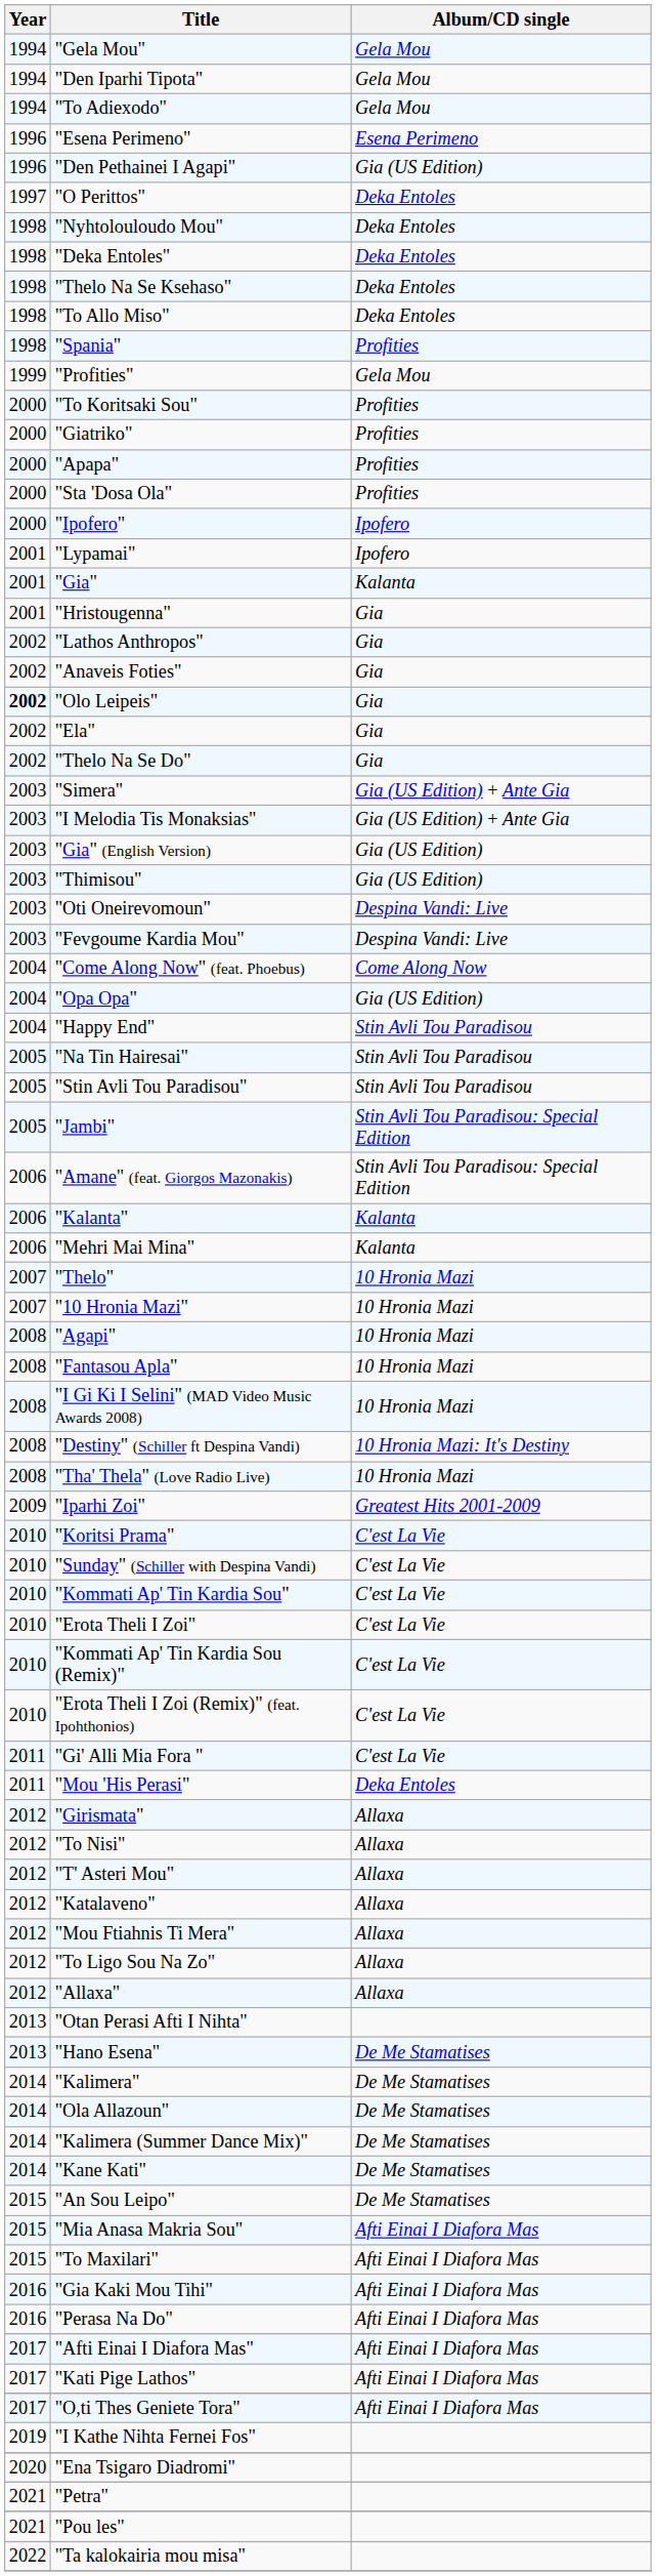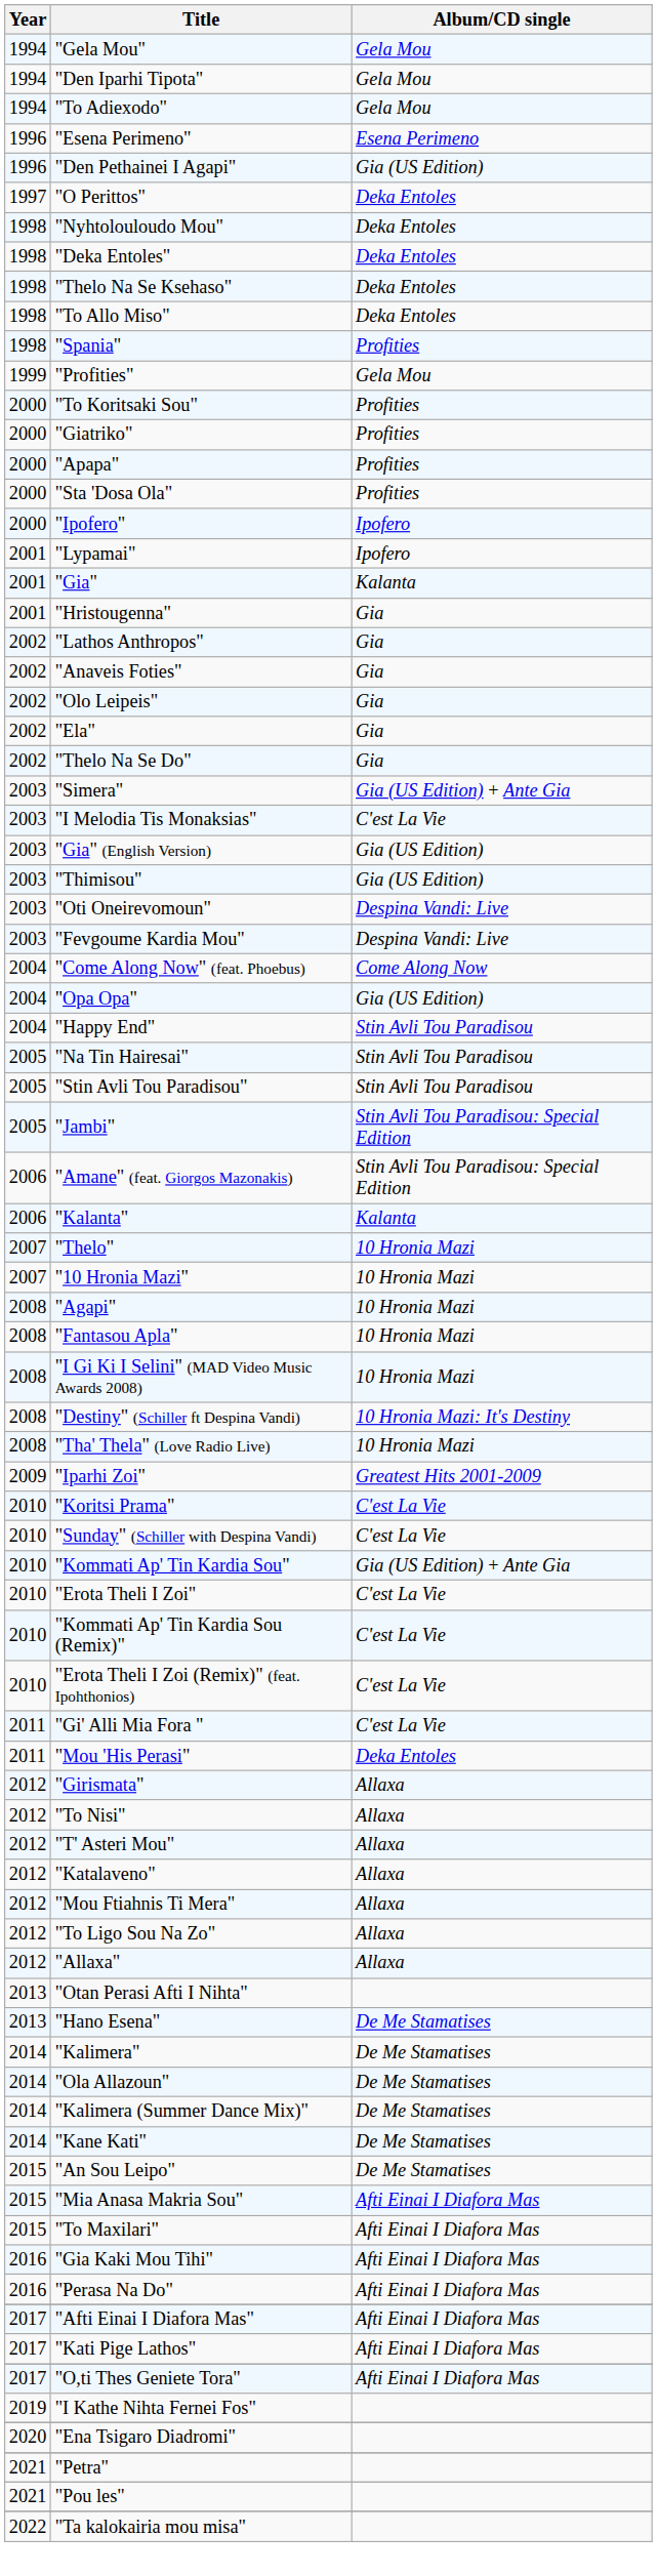 <table class="wikitable"|width=100%>
 <tr style="background:#ccc;">
 <th style="width:25px;">Year</th>
 <th style="width:250px;">Title</th>
 <th style="width:250px;">Album/CD single</th>
 </tr>
 <tr style="background:#f0f8ff; text-align:center;">
 <td align="left">1994</td>
 <td align="left">"Gela Mou"</td>
 <td align="left"><em><a href='#'>Gela Mou</a></em></td>
 </tr>
 <tr>
 <td align="left">1994</td>
 <td align="left">"Den Iparhi Tipota"</td>
 <td align="left"><em>Gela Mou</em></td>
 </tr>
 <tr style="background:#f0f8ff; text-align:center;">
 <td align="left">1994</td>
 <td align="left">"To Adiexodo"</td>
 <td align="left"><em>Gela Mou</em></td>
 </tr>
 <tr>
 <td align="left">1996</td>
 <td align="left">"Esena Perimeno"</td>
 <td align="left"><em><a href='#'>Esena Perimeno</a></em></td>
 </tr>
 <tr style="background:#f0f8ff; text-align:center;">
 <td align="left">1996</td>
 <td align="left">"Den Pethainei I Agapi"</td>
 <td align="left"><em>Gia (US Edition)</em></td>
 </tr>
 <tr>
 <td align="left">1997</td>
 <td align="left">"O Perittos"</td>
 <td align="left"><em><a href='#'>Deka Entoles</a></em></td>
 </tr>
 <tr style="background:#f0f8ff; text-align:center;">
 <td align="left">1998</td>
 <td align="left">"Nyhtolouloudo Mou"</td>
 <td align="left"><em>Deka Entoles</em></td>
 </tr>
 <tr>
 <td align="left">1998</td>
 <td align="left">"Deka Entoles"</td>
 <td align="left"><em><a href='#'>Deka Entoles</a></em></td>
 </tr>
 <tr style="background:#f0f8ff; text-align:center;">
 <td align="left">1998</td>
 <td align="left">"Thelo Na Se Ksehaso"</td>
 <td align="left"><em>Deka Entoles</em></td>
 </tr>
 <tr>
 <td align="left">1998</td>
 <td align="left">"To Allo Miso"</td>
 <td align="left"><em>Deka Entoles</em></td>
 </tr>
 <tr style="background:#f0f8ff; text-align:center;">
 <td align="left">1998</td>
 <td align="left">"<a href='#'>Spania</a>"</td>
 <td align="left"><em><a href='#'>Profities</a></em></td>
 </tr>
 <tr>
 <td align="left">1999</td>
 <td align="left">"Profities"</td>
 <td align="left"><em>Gela Mou</em></td>
 </tr>
 <tr style="background:#f0f8ff; text-align:center;">
 <td align="left">2000</td>
 <td align="left">"To Koritsaki Sou"</td>
 <td align="left"><em>Profities</em></td>
 </tr>
 <tr>
 <td align="left">2000</td>
 <td align="left">"Giatriko"</td>
 <td align="left"><em>Profities</em></td>
 </tr>
 <tr style="background:#f0f8ff; text-align:center;">
 <td align="left">2000</td>
 <td align="left">"Apapa"</td>
 <td align="left"><em>Profities</em></td>
 </tr>
 <tr>
 <td align="left">2000</td>
 <td align="left">"Sta 'Dosa Ola"</td>
 <td align="left"><em>Profities</em></td>
 </tr>
 <tr style="background:#f0f8ff; text-align:center;">
 <td align="left">2000</td>
 <td align="left">"<a href='#'>Ipofero</a>"</td>
 <td align="left"><em><a href='#'>Ipofero</a></em></td>
 </tr>
 <tr>
 <td align="left">2001</td>
 <td align="left">"Lypamai"</td>
 <td align="left"><em>Ipofero</em></td>
 </tr>
 <tr style="background:#f0f8ff; text-align:center;">
 <td align="left">2001</td>
 <td align="left">"<a href='#'>Gia</a>"</td>
 <td align="left"><em>Kalanta</em></td>
 </tr>
 <tr>
 <td align="left">2001</td>
 <td align="left">"Hristougenna"</td>
 <td align="left"><em>Gia</em></td>
 </tr>
 <tr style="background:#f0f8ff; text-align:center;">
 <td align="left">2002</td>
 <td align="left">"Lathos Anthropos"</td>
 <td align="left"><em>Gia</em></td>
 </tr>
 <tr>
 <td align="left">2002</td>
 <td align="left">"Anaveis Foties"</td>
 <td align="left"><em>Gia</em></td>
 </tr>
 <tr style="background:#f0f8ff; text-align:center;">
-<td align="left"><strong>2002</strong></td>
+<td align="left">2002</td>
 <td align="left">"Olo Leipeis"</td>
 <td align="left"><em>Gia</em></td>
 </tr>
 <tr>
 <td align="left">2002</td>
 <td align="left">"Ela"</td>
 <td align="left"><em>Gia</em></td>
 </tr>
 <tr style="background:#f0f8ff; text-align:center;">
 <td align="left">2002</td>
 <td align="left">"Thelo Na Se Do"</td>
 <td align="left"><em>Gia</em></td>
 </tr>
 <tr>
 <td align="left">2003</td>
 <td align="left">"Simera"</td>
 <td align="left"><em><a href='#'>Gia (US Edition)</a></em> + <em><a href='#'>Ante Gia</a></em></td>
 </tr>
 <tr style="background:#f0f8ff; text-align:center;">
 <td align="left">2003</td>
 <td align="left">"I Melodia Tis Monaksias"</td>
-<td align="left"><em>Gia (US Edition)</em> + <em>Ante Gia</em></td>
+<td align="left"><em>C'est La Vie</em></td>
 </tr>
 <tr>
 <td align="left">2003</td>
 <td align="left">"<a href='#'>Gia</a>" <small>(English Version)</small></td>
 <td align="left"><em>Gia (US Edition)</em></td>
 </tr>
 <tr style="background:#f0f8ff; text-align:center;">
 <td align="left">2003</td>
 <td align="left">"Thimisou"</td>
 <td align="left"><em>Gia (US Edition)</em></td>
 </tr>
 <tr>
 <td align="left">2003</td>
 <td align="left">"Oti Oneirevomoun"</td>
 <td align="left"><em><a href='#'>Despina Vandi: Live</a></em></td>
 </tr>
 <tr style="background:#f0f8ff; text-align:center;">
 <td align="left">2003</td>
 <td align="left">"Fevgoume Kardia Mou"</td>
 <td align="left"><em>Despina Vandi: Live</em></td>
 </tr>
 <tr>
 <td align="left">2004</td>
 <td align="left">"<a href='#'>Come Along Now</a>" <small>(feat. Phoebus)</small></td>
 <td align="left"><em><a href='#'>Come Along Now</a></em></td>
 </tr>
 <tr style="background:#f0f8ff; text-align:center;">
 <td align="left">2004</td>
 <td align="left">"<a href='#'>Opa Opa</a>"</td>
 <td align="left"><em>Gia (US Edition)</em></td>
 </tr>
 <tr>
 <td align="left">2004</td>
 <td align="left">"Happy End"</td>
 <td align="left"><em><a href='#'>Stin Avli Tou Paradisou</a></em></td>
 </tr>
 <tr style="background:#f0f8ff; text-align:center;">
 <td align="left">2005</td>
 <td align="left">"Na Tin Hairesai"</td>
 <td align="left"><em>Stin Avli Tou Paradisou</em></td>
 </tr>
 <tr>
 <td align="left">2005</td>
 <td align="left">"Stin Avli Tou Paradisou"</td>
 <td align="left"><em>Stin Avli Tou Paradisou</em></td>
 </tr>
 <tr style="background:#f0f8ff; text-align:center;">
 <td align="left">2005</td>
 <td align="left">"<a href='#'>Jambi</a>"</td>
 <td align="left"><em><a href='#'>Stin Avli Tou Paradisou: Special Edition</a></em></td>
 </tr>
 <tr>
 <td align="left">2006</td>
 <td align="left">"<a href='#'>Amane</a>" <small>(feat. <a href='#'>Giorgos Mazonakis</a>)</small></td>
 <td align="left"><em>Stin Avli Tou Paradisou: Special Edition</em></td>
 </tr>
 <tr style="background:#f0f8ff; text-align:center;">
 <td align="left">2006</td>
 <td align="left">"<a href='#'>Kalanta</a>"</td>
 <td align="left"><em><a href='#'>Kalanta</a></em></td>
 </tr>
-<tr>
-<td align="left">2006</td>
-<td align="left">"Mehri Mai Mina"</td>
-<td align="left"><em>Kalanta</em></td>
-</tr>
 <tr style="background:#f0f8ff; text-align:center;">
 <td align="left">2007</td>
 <td align="left">"<a href='#'>Thelo</a>"</td>
 <td align="left"><em><a href='#'>10 Hronia Mazi</a></em></td>
 </tr>
 <tr>
 <td align="left">2007</td>
 <td align="left">"<a href='#'>10 Hronia Mazi</a>"</td>
 <td align="left"><em>10 Hronia Mazi</em></td>
 </tr>
 <tr style="background:#f0f8ff; text-align:center;">
 <td align="left">2008</td>
 <td align="left">"<a href='#'>Agapi</a>"</td>
 <td align="left"><em>10 Hronia Mazi</em></td>
 </tr>
 <tr>
 <td align="left">2008</td>
 <td align="left">"<a href='#'>Fantasou Apla</a>"</td>
 <td align="left"><em>10 Hronia Mazi</em></td>
 </tr>
 <tr style="background:#f0f8ff; text-align:center;">
 <td align="left">2008</td>
 <td align="left">"<a href='#'>I Gi Ki I Selini</a>" <small>(MAD Video Music Awards 2008)</small></td>
 <td align="left"><em>10 Hronia Mazi</em></td>
 </tr>
 <tr>
 <td align="left">2008</td>
 <td align="left">"<a href='#'>Destiny</a>" <small>(<a href='#'>Schiller</a> ft Despina Vandi)</small></td>
 <td align="left"><em><a href='#'>10 Hronia Mazi: It's Destiny</a></em></td>
 </tr>
 <tr style="background:#f0f8ff; text-align:center;">
 <td align="left">2008</td>
 <td align="left">"<a href='#'>Tha' Thela</a>" <small>(Love Radio Live)</small></td>
 <td align="left"><em>10 Hronia Mazi</em></td>
 </tr>
 <tr>
 <td align="left">2009</td>
 <td align="left">"<a href='#'>Iparhi Zoi</a>"</td>
 <td align="left"><em><a href='#'>Greatest Hits 2001-2009</a></em></td>
 </tr>
 <tr style="background:#f0f8ff; text-align:center;">
 <td align="left">2010</td>
 <td align="left">"<a href='#'>Koritsi Prama</a>"</td>
 <td align="left"><em><a href='#'>C'est La Vie</a></em></td>
 </tr>
 <tr>
 <td align="left">2010</td>
 <td align="left">"<a href='#'>Sunday</a>" <small>(<a href='#'>Schiller</a> with Despina Vandi)</small></td>
 <td align="left"><em>C'est La Vie</em></td>
 </tr>
 <tr style="background:#f0f8ff; text-align:center;">
 <td align="left">2010</td>
 <td align="left">"<a href='#'>Kommati Ap' Tin Kardia Sou</a>"</td>
-<td align="left"><em>C'est La Vie</em></td>
+<td align="left"><em>Gia (US Edition)</em> + <em>Ante Gia</em></td>
 </tr>
 <tr>
 <td align="left">2010</td>
 <td align="left">"Erota Theli I Zoi"</td>
 <td align="left"><em>C'est La Vie</em></td>
 </tr>
 <tr style="background:#f0f8ff; text-align:center;">
 <td align="left">2010</td>
 <td align="left">"Kommati Ap' Tin Kardia Sou (Remix)"</td>
 <td align="left"><em>C'est La Vie</em></td>
 </tr>
 <tr>
 <td align="left">2010</td>
 <td align="left">"Erota Theli I Zoi (Remix)" <small>(feat. Ipohthonios)</small></td>
 <td align="left"><em>C'est La Vie</em></td>
 </tr>
 <tr style="background:#f0f8ff; text-align:center;">
 <td align="left">2011</td>
 <td align="left">"Gi' Alli Mia Fora "</td>
 <td align="left"><em>C'est La Vie</em></td>
 </tr>
 <tr>
 <td align="left">2011</td>
 <td align="left">"<a href='#'>Mou 'His Perasi</a>"</td>
 <td align="left"><em><a href='#'>Deka Entoles</a></em></td>
 </tr>
 <tr style="background:#f0f8ff; text-align:center;">
 <td align="left">2012</td>
 <td align="left">"<a href='#'>Girismata</a>"</td>
 <td align="left"><em>Allaxa</em></td>
 </tr>
 <tr>
 <td align="left">2012</td>
 <td align="left">"To Nisi"</td>
 <td align="left"><em>Allaxa</em></td>
 </tr>
 <tr style="background:#f0f8ff; text-align:center;">
 <td align="left">2012</td>
 <td align="left">"T' Asteri Mou"</td>
 <td align="left"><em>Allaxa</em></td>
 </tr>
 <tr>
 <td align="left">2012</td>
 <td align="left">"Katalaveno"</td>
 <td align="left"><em>Allaxa</em></td>
 </tr>
 <tr style="background:#f0f8ff; text-align:center;">
 <td align="left">2012</td>
 <td align="left">"Mou Ftiahnis Ti Mera"</td>
 <td align="left"><em>Allaxa</em></td>
 </tr>
 <tr>
 <td align="left">2012</td>
 <td align="left">"To Ligo Sou Na Zo"</td>
 <td align="left"><em>Allaxa</em></td>
 </tr>
 <tr style="background:#f0f8ff; text-align:center;">
 <td align="left">2012</td>
 <td align="left">"Allaxa"</td>
 <td align="left"><em>Allaxa</em></td>
 </tr>
 <tr>
 <td align="left">2013</td>
 <td align="left">"Otan Perasi Afti I Nihta"</td>
 <td align="left"></td>
 </tr>
 <tr style="background:#f0f8ff; text-align:center;">
 <td align="left">2013</td>
 <td align="left">"Hano Esena"</td>
 <td align="left"><em><a href='#'>De Me Stamatises</a></em></td>
 </tr>
 <tr>
 <td align="left">2014</td>
 <td align="left">"Kalimera"</td>
 <td align="left"><em>De Me Stamatises</em></td>
 </tr>
 <tr style="background:#f0f8ff; text-align:center;">
 <td align="left">2014</td>
 <td align="left">"Ola Allazoun"</td>
 <td align="left"><em>De Me Stamatises</em></td>
 </tr>
 <tr>
 <td align="left">2014</td>
 <td align="left">"Kalimera (Summer Dance Mix)"</td>
 <td align="left"><em>De Me Stamatises</em></td>
 </tr>
 <tr style="background:#f0f8ff; text-align:center;">
 <td align="left">2014</td>
 <td align="left">"Kane Kati"</td>
 <td align="left"><em>De Me Stamatises</em></td>
 </tr>
 <tr>
 <td align="left">2015</td>
 <td align="left">"An Sou Leipo"</td>
 <td align="left"><em>De Me Stamatises</em></td>
 </tr>
 <tr style="background:#f0f8ff; text-align:center;">
 <td align="left">2015</td>
 <td align="left">"Mia Anasa Makria Sou"</td>
 <td align="left"><em><a href='#'>Afti Einai I Diafora Mas</a></em></td>
 </tr>
 <tr>
 <td align="left">2015</td>
 <td align="left">"To Maxilari"</td>
 <td align="left"><em>Afti Einai I Diafora Mas</em></td>
 </tr>
 <tr style="background:#f0f8ff; text-align:center;">
 <td align="left">2016</td>
 <td align="left">"Gia Kaki Mou Tihi"</td>
 <td align="left"><em>Afti Einai I Diafora Mas</em></td>
 </tr>
 <tr>
 <td align="left">2016</td>
 <td align="left">"Perasa Na Do"</td>
 <td align="left"><em>Afti Einai I Diafora Mas</em></td>
 </tr>
 <tr>
 </tr>
 <tr style="background:#f0f8ff; text-align:center;">
 <td align="left">2017</td>
 <td align="left">"Afti Einai I Diafora Mas"</td>
 <td align="left"><em>Afti Einai I Diafora Mas</em></td>
 </tr>
 <tr>
 <td align="left">2017</td>
 <td align="left">"Kati Pige Lathos"</td>
 <td align="left"><em>Afti Einai I Diafora Mas</em></td>
 </tr>
 <tr>
 </tr>
 <tr style="background:#f0f8ff; text-align:center;">
 <td align="left">2017</td>
 <td align="left">"O,ti Thes Geniete Tora"</td>
 <td align="left"><em>Afti Einai I Diafora Mas</em></td>
 </tr>
 <tr>
 <td align="left">2019</td>
 <td align="left">"I Kathe Nihta Fernei Fos"</td>
 <td align="left"></td>
 </tr>
 <tr>
 </tr>
 <tr>
 <td align="left">2020</td>
 <td align="left">"Ena Tsigaro Diadromi"</td>
 <td align="left"></td>
 </tr>
 <tr>
 </tr>
 <tr>
 <td align="left">2021</td>
 <td align="left">"Petra"</td>
 <td align="left"></td>
 </tr>
 <tr>
 </tr>
 <tr>
 <td align="left">2021</td>
 <td align="left">"Pou les"</td>
 <td align="left"></td>
 </tr>
 <tr>
 </tr>
 <tr>
 <td align="left">2022</td>
 <td align="left">"Ta kalokairia mou misa"</td>
 <td align="left"></td>
 </tr>
 <tr>
 </tr>
 </table>
